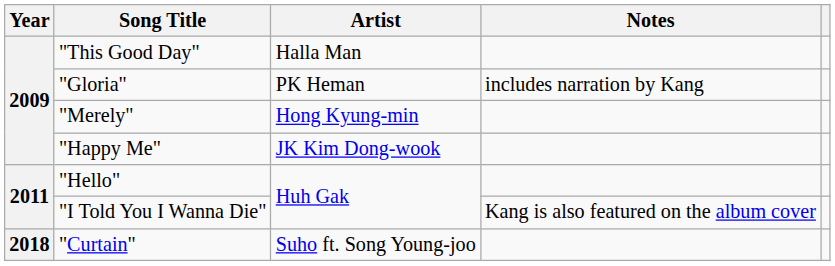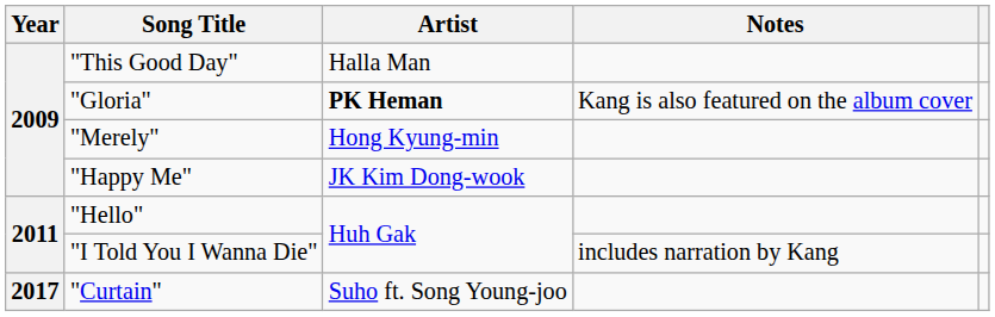 <table class="wikitable sortable plainrowheaders">
 <tr>
 <th>Year</th>
 <th>Song Title</th>
 <th>Artist</th>
 <th>Notes</th>
 <th class="unsortable"></th>
 </tr>
 <tr>
 <th scope="row" rowspan=4>2009</th>
 <td>"This Good Day" </td>
 <td>Halla Man</td>
 <td></td>
 <td></td>
 </tr>
 <tr>
 <td>"Gloria" </td>
-<td>PK Heman</td>
-<td>includes narration by Kang</td>
+<td><strong>PK Heman</strong></td>
+<td>Kang is also featured on  the <a href='#'>album cover</a></td>
 <td></td>
 </tr>
 <tr>
 <td>"Merely" </td>
 <td><a href='#'>Hong Kyung-min</a></td>
 <td></td>
 <td></td>
 </tr>
 <tr>
 <td>"Happy Me" </td>
 <td><a href='#'>JK Kim Dong-wook</a></td>
 <td></td>
 <td></td>
 </tr>
 <tr>
 <th scope="row" rowspan=2>2011</th>
 <td>"Hello"</td>
 <td rowspan=2><a href='#'>Huh Gak</a></td>
 <td></td>
 <td></td>
 </tr>
 <tr>
 <td>"I Told You I Wanna Die" </td>
-<td>Kang is also featured on  the <a href='#'>album cover</a></td>
+<td>includes narration by Kang</td>
 <td></td>
 </tr>
 <tr>
-<th scope="row">2018</th>
+<th scope="row">2017</th>
 <td>"<a href='#'>Curtain</a>"</td>
 <td><a href='#'>Suho</a> ft. Song Young-joo</td>
 <td></td>
 <td></td>
 </tr>
 </table>
